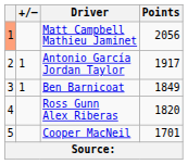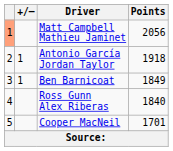 <table class="wikitable" style="font-size: 95%;">
 <tr>
 <th scope="col"></th>
 <th scope="col">+/–</th>
 <th scope="col">Driver</th>
 <th scope="col">Points</th>
 </tr>
 <tr>
 <td align=center style="background: lightsalmon;">1</td>
 <td align="left"></td>
 <td> <a href='#'>Matt Campbell</a><br> <a href='#'>Mathieu Jaminet</a></td>
 <td align=right>2056</td>
 </tr>
 <tr>
 <td align=center>2</td>
 <td align="left"> 1</td>
 <td> <a href='#'>Antonio García</a><br> <a href='#'>Jordan Taylor</a></td>
-<td align=right>1917</td>
+<td align=right>1918</td>
 </tr>
 <tr>
 <td align=center>3</td>
 <td align="left"> 1</td>
 <td> <a href='#'>Ben Barnicoat</a></td>
 <td align=right>1849</td>
 </tr>
 <tr>
 <td align=center>4</td>
 <td align="left"></td>
 <td> <a href='#'>Ross Gunn</a><br> <a href='#'>Alex Riberas</a></td>
-<td align=right>1820</td>
+<td align=right>1840</td>
 </tr>
 <tr>
 <td align=center>5</td>
 <td align="left"></td>
 <td> <a href='#'>Cooper MacNeil</a></td>
 <td align=right>1701</td>
 </tr>
 <tr>
 <th colspan=5>Source:</th>
 </tr>
 </table>
